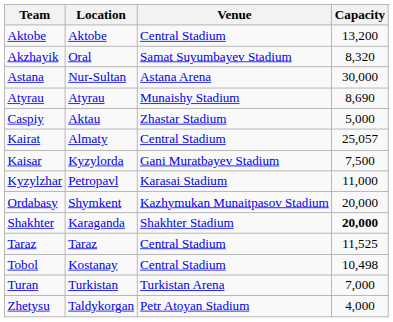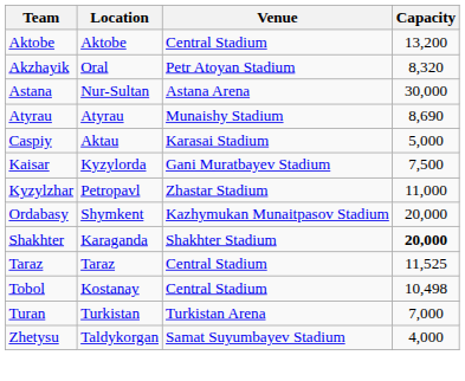 <table class="wikitable sortable" border="1">
 <tr>
 <th>Team</th>
 <th>Location</th>
 <th>Venue</th>
 <th>Capacity</th>
 </tr>
 <tr>
 <td><a href='#'>Aktobe</a></td>
 <td><a href='#'>Aktobe</a></td>
 <td><a href='#'>Central Stadium</a></td>
 <td style="text-align:center;">13,200</td>
 </tr>
 <tr>
 <td><a href='#'>Akzhayik</a></td>
 <td><a href='#'>Oral</a></td>
-<td><a href='#'>Samat Suyumbayev Stadium</a></td>
+<td><a href='#'>Petr Atoyan Stadium</a></td>
 <td style="text-align:center;">8,320</td>
 </tr>
 <tr>
 <td><a href='#'>Astana</a></td>
 <td><a href='#'>Nur-Sultan</a></td>
 <td><a href='#'>Astana Arena</a></td>
 <td style="text-align:center;">30,000</td>
 </tr>
 <tr>
 <td><a href='#'>Atyrau</a></td>
 <td><a href='#'>Atyrau</a></td>
 <td><a href='#'>Munaishy Stadium</a></td>
 <td style="text-align:center;">8,690</td>
 </tr>
 <tr>
 <td><a href='#'>Caspiy</a></td>
 <td><a href='#'>Aktau</a></td>
-<td><a href='#'>Zhastar Stadium</a></td>
+<td><a href='#'>Karasai Stadium</a></td>
 <td style="text-align:center;">5,000</td>
-</tr>
-<tr>
-<td><a href='#'>Kairat</a></td>
-<td><a href='#'>Almaty</a></td>
-<td><a href='#'>Central Stadium</a></td>
-<td style="text-align:center;">25,057</td>
 </tr>
 <tr>
 <td><a href='#'>Kaisar</a></td>
 <td><a href='#'>Kyzylorda</a></td>
 <td><a href='#'>Gani Muratbayev Stadium</a></td>
 <td style="text-align:center;">7,500</td>
 </tr>
 <tr>
 <td><a href='#'>Kyzylzhar</a></td>
 <td><a href='#'>Petropavl</a></td>
-<td><a href='#'>Karasai Stadium</a></td>
+<td><a href='#'>Zhastar Stadium</a></td>
 <td style="text-align:center;">11,000</td>
 </tr>
 <tr>
 <td><a href='#'>Ordabasy</a></td>
 <td><a href='#'>Shymkent</a></td>
 <td><a href='#'>Kazhymukan Munaitpasov Stadium</a></td>
 <td style="text-align:center;">20,000</td>
 </tr>
 <tr>
 <td><a href='#'>Shakhter</a></td>
 <td><a href='#'>Karaganda</a></td>
 <td><a href='#'>Shakhter Stadium</a></td>
 <td style="text-align:center;"><strong>20,000</strong></td>
 </tr>
 <tr>
 <td><a href='#'>Taraz</a></td>
 <td><a href='#'>Taraz</a></td>
 <td><a href='#'>Central Stadium</a></td>
 <td style="text-align:center;">11,525</td>
 </tr>
 <tr>
 <td><a href='#'>Tobol</a></td>
 <td><a href='#'>Kostanay</a></td>
 <td><a href='#'>Central Stadium</a></td>
 <td style="text-align:center;">10,498</td>
 </tr>
 <tr>
 <td><a href='#'>Turan</a></td>
 <td><a href='#'>Turkistan</a></td>
 <td><a href='#'>Turkistan Arena</a></td>
 <td style="text-align:center;">7,000</td>
 </tr>
 <tr>
 <td><a href='#'>Zhetysu</a></td>
 <td><a href='#'>Taldykorgan</a></td>
-<td><a href='#'>Petr Atoyan Stadium</a></td>
+<td><a href='#'>Samat Suyumbayev Stadium</a></td>
 <td style="text-align:center;">4,000</td>
 </tr>
 </table>
